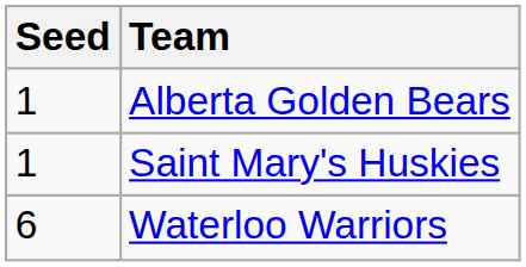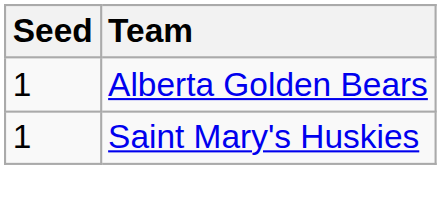 <table class="wikitable sortable" style="text-align: center;">
 <tr style="background:#efefef; text-align:center">
 <th style="text-align:left">Seed</th>
 <th style="text-align:left">Team</th>
 </tr>
 <tr style="text-align:center">
 <td style="text-align:left">1</td>
 <td style="text-align:left"><a href='#'>Alberta Golden Bears</a></td>
 </tr>
 <tr style="text-align:center">
 <td style="text-align:left">1</td>
 <td style="text-align:left"><a href='#'>Saint Mary's Huskies</a></td>
 </tr>
-<tr style="text-align:center">
-<td style="text-align:left">6</td>
-<td style="text-align:left"><a href='#'>Waterloo Warriors</a></td>
-</tr>
 </table>
